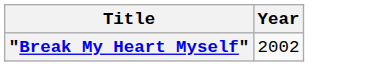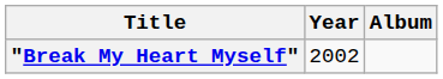 <table class="wikitable plainrowheaders" style="text-align:center">
 <tr>
 <th scope="col">Title</th>
 <th scope="col">Year</th>
+<th scope="col">Album</th>
 </tr>
 <tr>
 <th scope="row">"<a href='#'>Break My Heart Myself</a>"<br></th>
 <td>2002</td>
+<td></td>
 </tr>
 </table>
